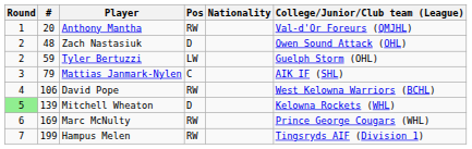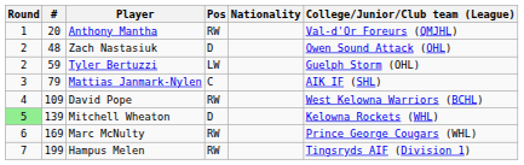 <table class="wikitable">
 <tr>
 <th>Round</th>
 <th>#</th>
 <th>Player</th>
 <th>Pos</th>
 <th>Nationality</th>
 <th>College/Junior/Club team (League)</th>
 </tr>
 <tr>
 <td style="text-align:center">1</td>
 <td style="text-align:center">20</td>
 <td><a href='#'>Anthony Mantha</a></td>
 <td>RW</td>
 <td></td>
 <td><a href='#'>Val-d'Or Foreurs</a> (<a href='#'>QMJHL</a>)</td>
 </tr>
 <tr>
 <td style="text-align:center">2</td>
 <td style="text-align:center">48</td>
 <td>Zach Nastasiuk</td>
 <td>D</td>
 <td></td>
 <td><a href='#'>Owen Sound Attack</a> (<a href='#'>OHL</a>)</td>
 </tr>
 <tr>
 <td style="text-align:center">2</td>
 <td style="text-align:center">59</td>
 <td><a href='#'>Tyler Bertuzzi</a></td>
 <td>LW</td>
 <td></td>
 <td><a href='#'>Guelph Storm</a> (OHL)</td>
 </tr>
 <tr>
 <td style="text-align:center">3</td>
 <td style="text-align:center">79</td>
 <td><a href='#'>Mattias Janmark-Nylen</a></td>
 <td>C</td>
 <td></td>
 <td><a href='#'>AIK IF</a> (<a href='#'>SHL</a>)</td>
 </tr>
 <tr>
 <td style="text-align:center">4</td>
-<td style="text-align:center">106</td>
+<td style="text-align:center">109</td>
 <td>David Pope</td>
 <td>RW</td>
 <td></td>
 <td><a href='#'>West Kelowna Warriors</a> (<a href='#'>BCHL</a>)</td>
 </tr>
 <tr>
 <td style="background: lightgreen; text-align:center">5</td>
 <td style="text-align:center">139</td>
 <td>Mitchell Wheaton</td>
 <td>D</td>
 <td></td>
 <td><a href='#'>Kelowna Rockets</a> (<a href='#'>WHL</a>)</td>
 </tr>
 <tr>
 <td style="text-align:center">6</td>
 <td style="text-align:center">169</td>
 <td>Marc McNulty</td>
 <td>RW</td>
 <td></td>
 <td><a href='#'>Prince George Cougars</a> (WHL)</td>
 </tr>
 <tr>
 <td style="text-align:center">7</td>
 <td style="text-align:center">199</td>
 <td>Hampus Melen</td>
 <td>RW</td>
 <td></td>
 <td><a href='#'>Tingsryds AIF</a> (<a href='#'>Division 1</a>)</td>
 </tr>
 </table>
